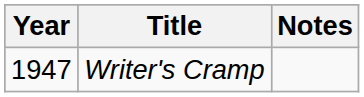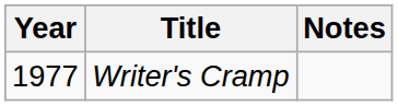 <table class="wikitable">
 <tr>
 <th>Year</th>
 <th>Title</th>
 <th>Notes</th>
 </tr>
 <tr>
-<td>1947</td>
+<td>1977</td>
 <td><em>Writer's Cramp</em></td>
 <td></td>
 </tr>
 </table>
